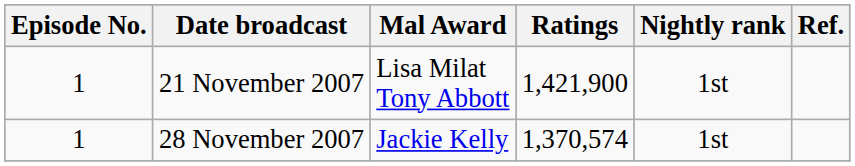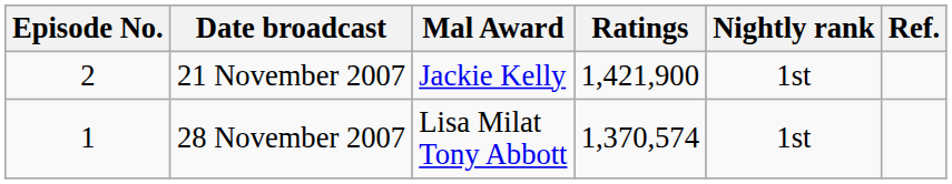 <table class="wikitable">
 <tr>
 <th>Episode No.</th>
 <th>Date broadcast</th>
 <th>Mal Award</th>
 <th>Ratings</th>
 <th>Nightly rank</th>
 <th>Ref.</th>
 </tr>
 <tr>
-<td align=center>1</td>
+<td align=center>2</td>
 <td>21 November 2007</td>
-<td>Lisa Milat<br><a href='#'>Tony Abbott</a></td>
+<td><a href='#'>Jackie Kelly</a></td>
 <td align=right>1,421,900</td>
 <td align=center>1st</td>
 <td></td>
 </tr>
 <tr>
 <td align=center>1</td>
 <td>28 November 2007</td>
-<td><a href='#'>Jackie Kelly</a></td>
+<td>Lisa Milat<br><a href='#'>Tony Abbott</a></td>
 <td align=right>1,370,574</td>
 <td align=center>1st</td>
 <td></td>
 </tr>
 </table>
